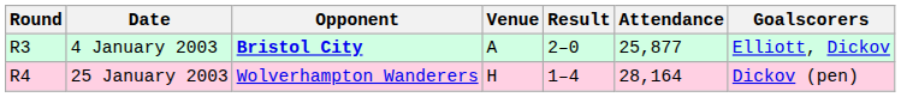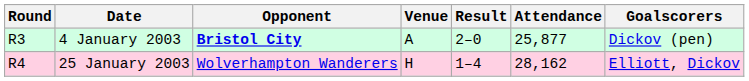 <table class="wikitable">
 <tr>
 <th>Round</th>
 <th>Date</th>
 <th>Opponent</th>
 <th>Venue</th>
 <th>Result</th>
 <th>Attendance</th>
 <th>Goalscorers</th>
 </tr>
 <tr style="background-color: #d0ffe3;">
 <td>R3</td>
 <td>4 January 2003</td>
 <td><strong><a href='#'>Bristol City</a></strong></td>
 <td>A</td>
 <td>2–0</td>
 <td>25,877</td>
-<td><a href='#'>Elliott</a>, <a href='#'>Dickov</a></td>
+<td><a href='#'>Dickov</a> (pen)</td>
 </tr>
 <tr style="background-color: #ffd0e3;">
 <td>R4</td>
 <td>25 January 2003</td>
 <td><a href='#'>Wolverhampton Wanderers</a></td>
 <td>H</td>
 <td>1–4</td>
-<td>28,164</td>
-<td><a href='#'>Dickov</a> (pen)</td>
+<td>28,162</td>
+<td><a href='#'>Elliott</a>, <a href='#'>Dickov</a></td>
 </tr>
 </table>
